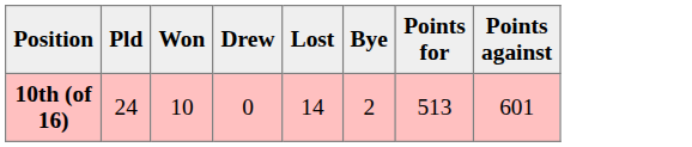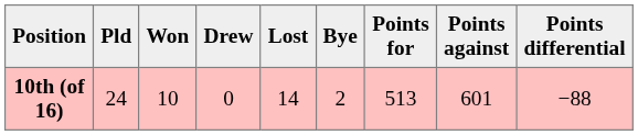 <table style=border-collapse:collapse border=1 cellspacing=0 cellpadding=5>
 <tr style="text-align:center; background:#efefef;">
 <th width=20>Position</th>
 <th width=20>Pld</th>
 <th width=20>Won</th>
 <th width=20>Drew</th>
 <th width=20>Lost</th>
 <th width=20>Bye</th>
 <th width=20>Points for</th>
 <th width=20>Points against</th>
+<th width=25>Points differential</th>
 </tr>
 <tr style="text-align:center; background:#ffc0c0;">
 <td><strong>10th (of 16)</strong></td>
 <td>24</td>
 <td>10</td>
 <td>0</td>
 <td>14</td>
 <td>2</td>
 <td>513</td>
 <td>601</td>
+<td>−88</td>
 </tr>
 </table>
